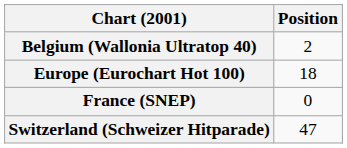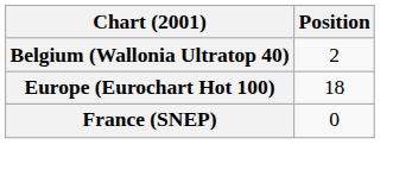 <table class="wikitable sortable plainrowheaders">
 <tr>
 <th>Chart (2001)</th>
 <th>Position</th>
 </tr>
 <tr>
 <th scope="row">Belgium (Wallonia Ultratop 40)</th>
 <td align="center">2</td>
 </tr>
 <tr>
 <th scope="row">Europe (Eurochart Hot 100)</th>
 <td style="text-align:center;">18</td>
 </tr>
 <tr>
 <th scope="row">France (SNEP)</th>
 <td align="center">0</td>
 </tr>
-<tr>
-<th scope="row">Switzerland (Schweizer Hitparade)</th>
-<td align="center">47</td>
-</tr>
 </table>
